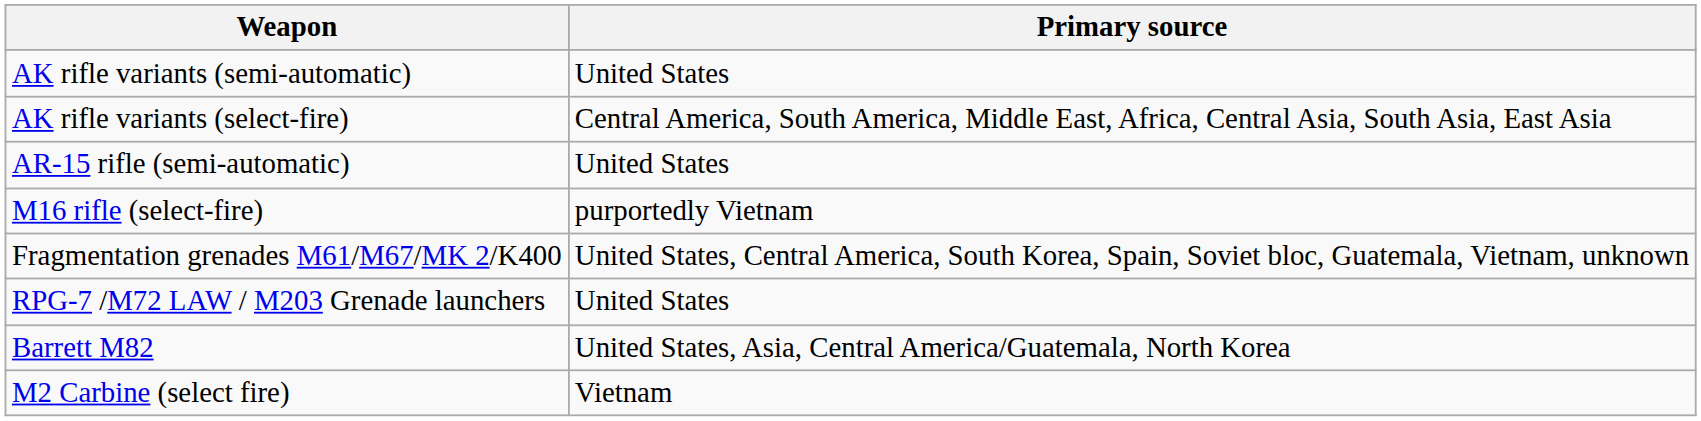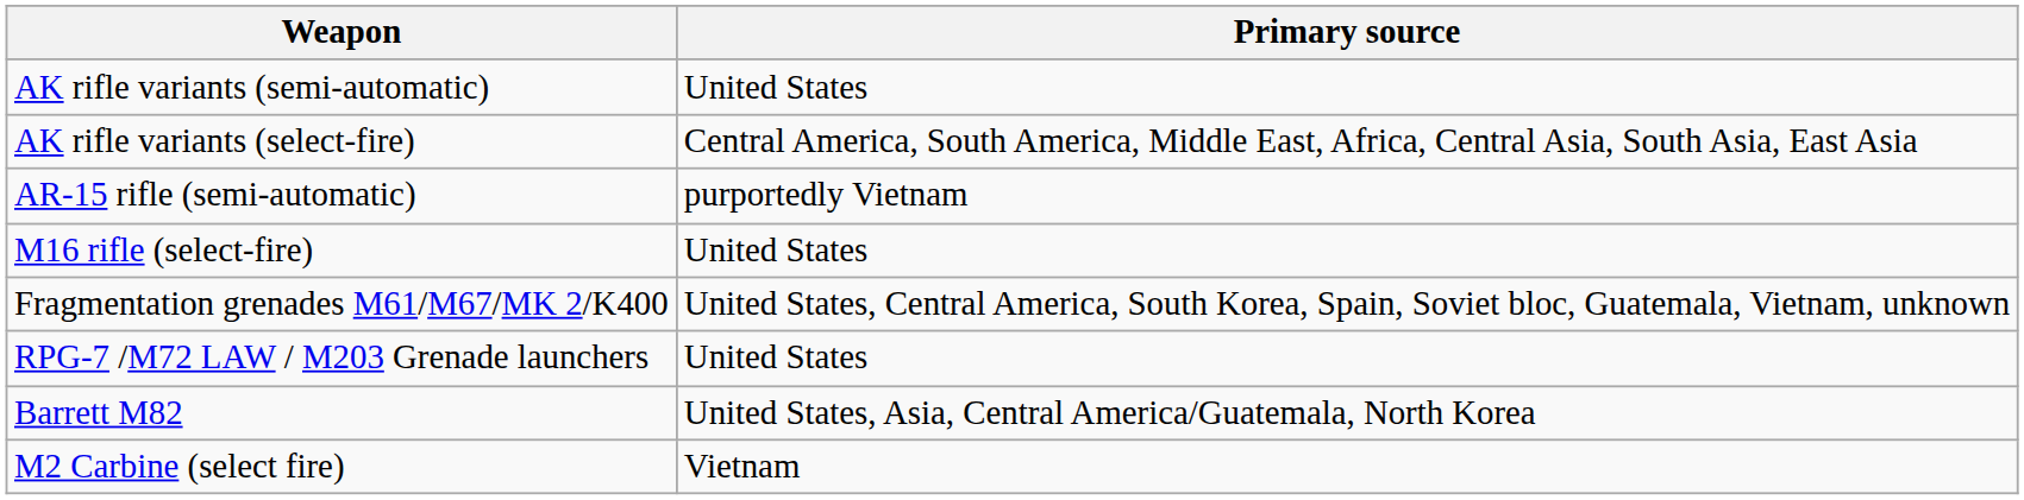 <table style="margin:auto;"  class="wikitable">
 <tr>
 <th>Weapon</th>
 <th>Primary source</th>
 </tr>
 <tr>
 <td><a href='#'>AK</a> rifle variants (semi-automatic)</td>
 <td>United States</td>
 </tr>
 <tr>
 <td><a href='#'>AK</a> rifle variants (select-fire)</td>
 <td>Central America, South America, Middle East, Africa, Central Asia, South Asia, East Asia</td>
 </tr>
 <tr>
 <td><a href='#'>AR-15</a> rifle (semi-automatic)</td>
-<td>United States</td>
+<td>purportedly Vietnam</td>
 </tr>
 <tr>
 <td><a href='#'>M16 rifle</a> (select-fire)</td>
-<td>purportedly Vietnam</td>
+<td>United States</td>
 </tr>
 <tr>
 <td>Fragmentation grenades <a href='#'>M61</a>/<a href='#'>M67</a>/<a href='#'>MK 2</a>/K400</td>
 <td>United States, Central America, South Korea, Spain, Soviet bloc, Guatemala, Vietnam, unknown</td>
 </tr>
 <tr>
 <td><a href='#'>RPG-7</a> /<a href='#'>M72 LAW</a> / <a href='#'>M203</a> Grenade launchers</td>
 <td>United States</td>
 </tr>
 <tr>
 <td><a href='#'>Barrett M82</a></td>
 <td>United States, Asia, Central America/Guatemala, North Korea</td>
 </tr>
 <tr>
 <td><a href='#'>M2 Carbine</a> (select fire)</td>
 <td>Vietnam</td>
 </tr>
 </table>
